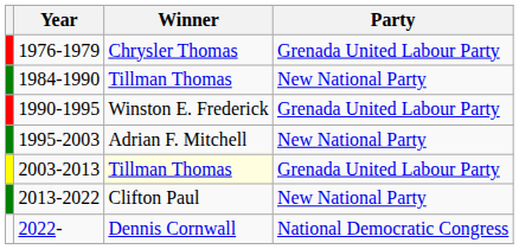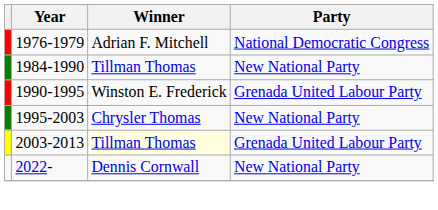 <table class="wikitable">
 <tr>
 <th></th>
 <th><strong>Year</strong></th>
 <th><strong>Winner</strong></th>
 <th><strong>Party</strong></th>
 </tr>
 <tr>
 <td style="background-color: Red"></td>
 <td>1976-1979</td>
-<td><a href='#'>Chrysler Thomas</a></td>
-<td><a href='#'>Grenada United Labour Party</a></td>
+<td>Adrian F. Mitchell</td>
+<td><a href='#'>National Democratic Congress</a></td>
 </tr>
 <tr>
 <td style="background-color: Green"></td>
 <td>1984-1990</td>
 <td><a href='#'>Tillman Thomas</a></td>
 <td><a href='#'>New National Party</a></td>
 </tr>
 <tr>
 <td style="background-color: Red"></td>
 <td>1990-1995</td>
 <td>Winston E. Frederick</td>
 <td><a href='#'>Grenada United Labour Party</a></td>
 </tr>
 <tr>
 <td style="background-color: Green"></td>
 <td>1995-2003</td>
-<td>Adrian F. Mitchell</td>
+<td><a href='#'>Chrysler Thomas</a></td>
 <td><a href='#'>New National Party</a></td>
 </tr>
 <tr>
 <td style="background-color: Yellow"></td>
 <td>2003-2013</td>
 <td style="background: lightyellow;"><a href='#'>Tillman Thomas</a></td>
 <td><a href='#'>Grenada United Labour Party</a></td>
 </tr>
 <tr>
-<td style="background-color: Green"></td>
-<td>2013-2022</td>
-<td>Clifton Paul</td>
-<td><a href='#'>New National Party</a></td>
-</tr>
-<tr>
 <td></td>
 <td><a href='#'>2022</a>-</td>
 <td><a href='#'>Dennis Cornwall</a></td>
-<td><a href='#'>National Democratic Congress</a></td>
+<td><a href='#'>New National Party</a></td>
 </tr>
 <tr>
 </tr>
 </table>
